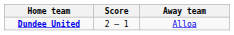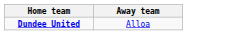 <table class="wikitable" style="text-align: center">
 <tr>
 <th width=140>Home team</th>
-<th width=70>Score</th>
 <th width=140>Away team</th>
 </tr>
 <tr>
 <td><strong><a href='#'>Dundee United</a></strong></td>
-<td>2 – 1</td>
 <td><a href='#'>Alloa</a></td>
 </tr>
 </table>
